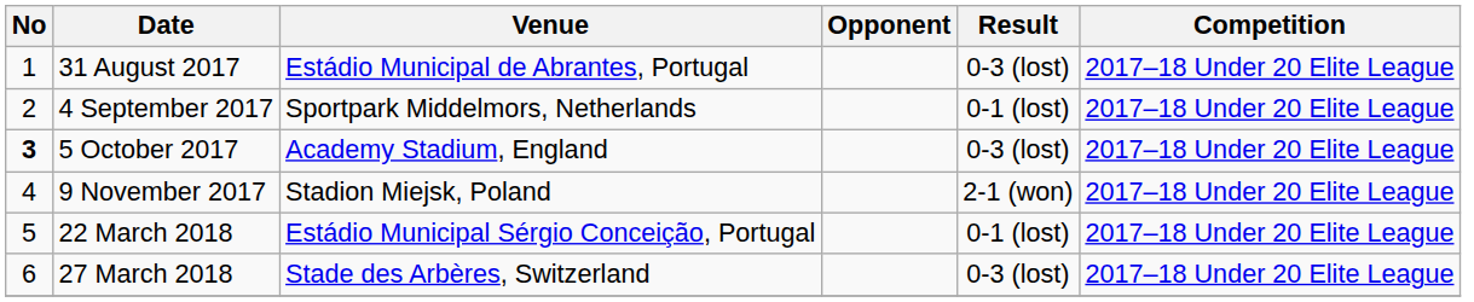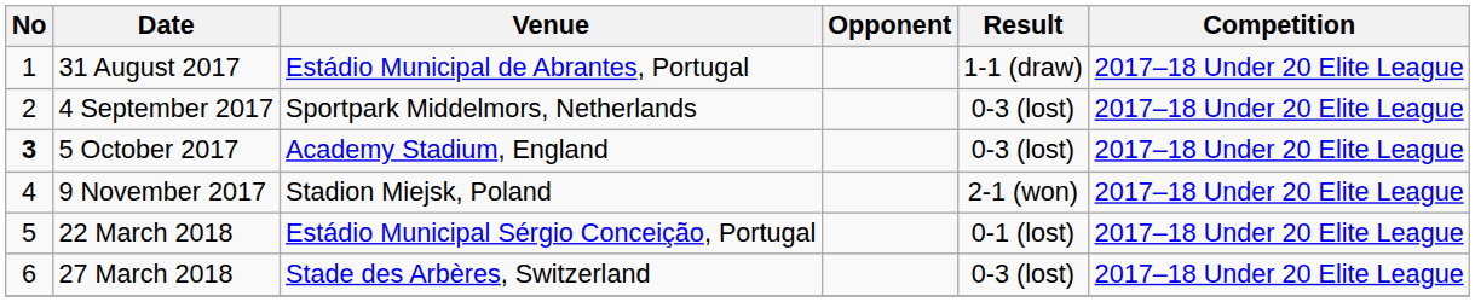 <table class="wikitable">
 <tr>
 <th>No</th>
 <th>Date</th>
 <th>Venue</th>
 <th>Opponent</th>
 <th>Result</th>
 <th>Competition</th>
 </tr>
 <tr>
 <td align=center>1</td>
 <td>31 August 2017</td>
 <td><a href='#'>Estádio Municipal de Abrantes</a>, Portugal</td>
 <td></td>
-<td align=center>0-3 (lost)</td>
+<td align=center>1-1 (draw)</td>
 <td><a href='#'>2017–18 Under 20 Elite League</a></td>
 </tr>
 <tr>
 <td align=center>2</td>
 <td>4 September 2017</td>
 <td>Sportpark Middelmors, Netherlands</td>
 <td></td>
-<td align=center>0-1 (lost)</td>
+<td align=center>0-3 (lost)</td>
 <td><a href='#'>2017–18 Under 20 Elite League</a></td>
 </tr>
 <tr>
 <td align=center><strong>3</strong></td>
 <td>5 October 2017</td>
 <td><a href='#'>Academy Stadium</a>, England</td>
 <td></td>
 <td align=center>0-3 (lost)</td>
 <td><a href='#'>2017–18 Under 20 Elite League</a></td>
 </tr>
 <tr>
 <td align=center>4</td>
 <td>9 November 2017</td>
 <td>Stadion Miejsk, Poland</td>
 <td></td>
 <td align=center>2-1 (won)</td>
 <td><a href='#'>2017–18 Under 20 Elite League</a></td>
 </tr>
 <tr>
 <td align=center>5</td>
 <td>22 March 2018</td>
 <td><a href='#'>Estádio Municipal Sérgio Conceição</a>, Portugal</td>
 <td></td>
 <td align=center>0-1 (lost)</td>
 <td><a href='#'>2017–18 Under 20 Elite League</a></td>
 </tr>
 <tr>
 <td align=center>6</td>
 <td>27 March 2018</td>
 <td><a href='#'>Stade des Arbères</a>, Switzerland</td>
 <td></td>
 <td align=center>0-3 (lost)</td>
 <td><a href='#'>2017–18 Under 20 Elite League</a></td>
 </tr>
 <tr>
 </tr>
 </table>
